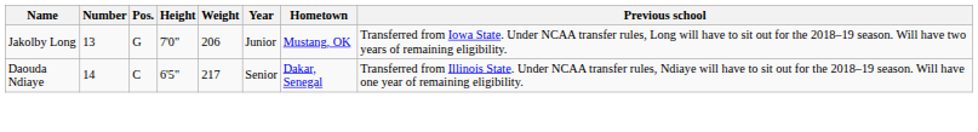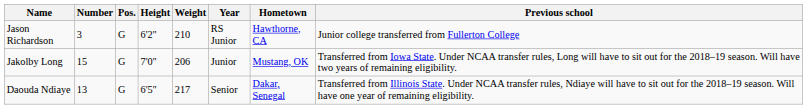 <table class="wikitable sortable">
 <tr>
 <th>Name</th>
 <th>Number</th>
 <th>Pos.</th>
 <th>Height</th>
 <th>Weight</th>
 <th>Year</th>
 <th>Hometown</th>
 <th class="unsortable">Previous school</th>
 </tr>
 <tr>
+<td>Jason Richardson</td>
+<td>3</td>
+<td>G</td>
+<td>6'2"</td>
+<td>210</td>
+<td>RS Junior</td>
+<td><a href='#'>Hawthorne, CA</a></td>
+<td>Junior college transferred from <a href='#'>Fullerton College</a></td>
+</tr>
+<tr>
 <td>Jakolby Long</td>
-<td>13</td>
+<td>15</td>
 <td>G</td>
 <td>7'0"</td>
 <td>206</td>
 <td>Junior</td>
 <td><a href='#'>Mustang, OK</a></td>
 <td>Transferred from <a href='#'>Iowa State</a>. Under NCAA transfer rules, Long will have to sit out for the 2018–19 season. Will have two years of remaining eligibility.</td>
 </tr>
 <tr>
 <td>Daouda Ndiaye</td>
-<td>14</td>
-<td>C</td>
+<td>13</td>
+<td>G</td>
 <td>6'5"</td>
 <td>217</td>
 <td>Senior</td>
 <td><a href='#'>Dakar, Senegal</a></td>
 <td>Transferred from <a href='#'>Illinois State</a>. Under NCAA transfer rules, Ndiaye will have to sit out for the 2018–19 season. Will have one year of remaining eligibility.</td>
 </tr>
 </table>
